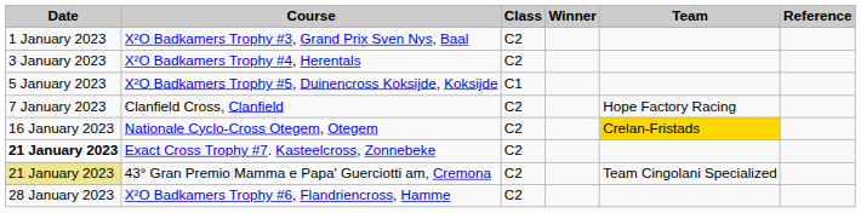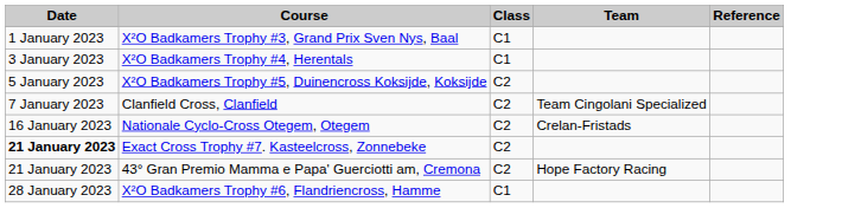 <table class="wikitable sortable alternance ">
 <tr>
 <th scope="col" style="background-color:#CCCCCC;">Date</th>
 <th scope="col" style="background-color:#CCCCCC;">Course</th>
 <th scope="col" style="background-color:#CCCCCC;">Class</th>
-<th scope="col" style="background-color:#CCCCCC;">Winner</th>
 <th scope="col" style="background-color:#CCCCCC;">Team</th>
 <th scope="col" style="background-color:#CCCCCC;">Reference</th>
 </tr>
 <tr>
 <td>1 January 2023</td>
 <td> <a href='#'>X²O Badkamers Trophy #3</a>, <a href='#'>Grand Prix Sven Nys</a>, <a href='#'>Baal</a></td>
-<td>C2</td>
-<td></td>
+<td>C1</td>
 <td></td>
 <td></td>
 </tr>
 <tr>
 <td>3 January 2023</td>
 <td> <a href='#'>X²O Badkamers Trophy #4</a>, <a href='#'>Herentals</a></td>
-<td>C2</td>
-<td></td>
+<td>C1</td>
 <td></td>
 <td></td>
 </tr>
 <tr>
 <td>5 January 2023</td>
 <td> <a href='#'>X²O Badkamers Trophy #5</a>, <a href='#'>Duinencross Koksijde</a>, <a href='#'>Koksijde</a></td>
-<td>C1</td>
-<td></td>
+<td>C2</td>
 <td></td>
 <td></td>
 </tr>
 <tr>
 <td>7 January 2023</td>
 <td> Clanfield Cross, <a href='#'>Clanfield</a></td>
 <td>C2</td>
-<td></td>
-<td>Hope Factory Racing</td>
+<td>Team Cingolani Specialized</td>
 <td></td>
 </tr>
 <tr>
 <td>16 January 2023</td>
 <td> <a href='#'>Nationale Cyclo-Cross Otegem</a>, <a href='#'>Otegem</a></td>
 <td>C2</td>
-<td></td>
-<td style="background: gold;">Crelan-Fristads</td>
+<td>Crelan-Fristads</td>
 <td></td>
 </tr>
 <tr>
 <td><strong>21 January 2023</strong></td>
 <td> <a href='#'>Exact Cross Trophy #7</a>. <a href='#'>Kasteelcross</a>, <a href='#'>Zonnebeke</a></td>
 <td>C2</td>
 <td></td>
 <td></td>
-<td></td>
 </tr>
 <tr>
-<td style="background: khaki;">21 January 2023</td>
+<td>21 January 2023</td>
 <td> 43° Gran Premio Mamma e Papa' Guerciotti am, <a href='#'>Cremona</a></td>
 <td>C2</td>
-<td></td>
-<td>Team Cingolani Specialized</td>
+<td>Hope Factory Racing</td>
 <td></td>
 </tr>
 <tr>
 <td>28 January 2023</td>
 <td> <a href='#'>X²O Badkamers Trophy #6</a>, <a href='#'>Flandriencross</a>, <a href='#'>Hamme</a></td>
-<td>C2</td>
-<td></td>
+<td>C1</td>
 <td></td>
 <td></td>
 </tr>
 </table>
